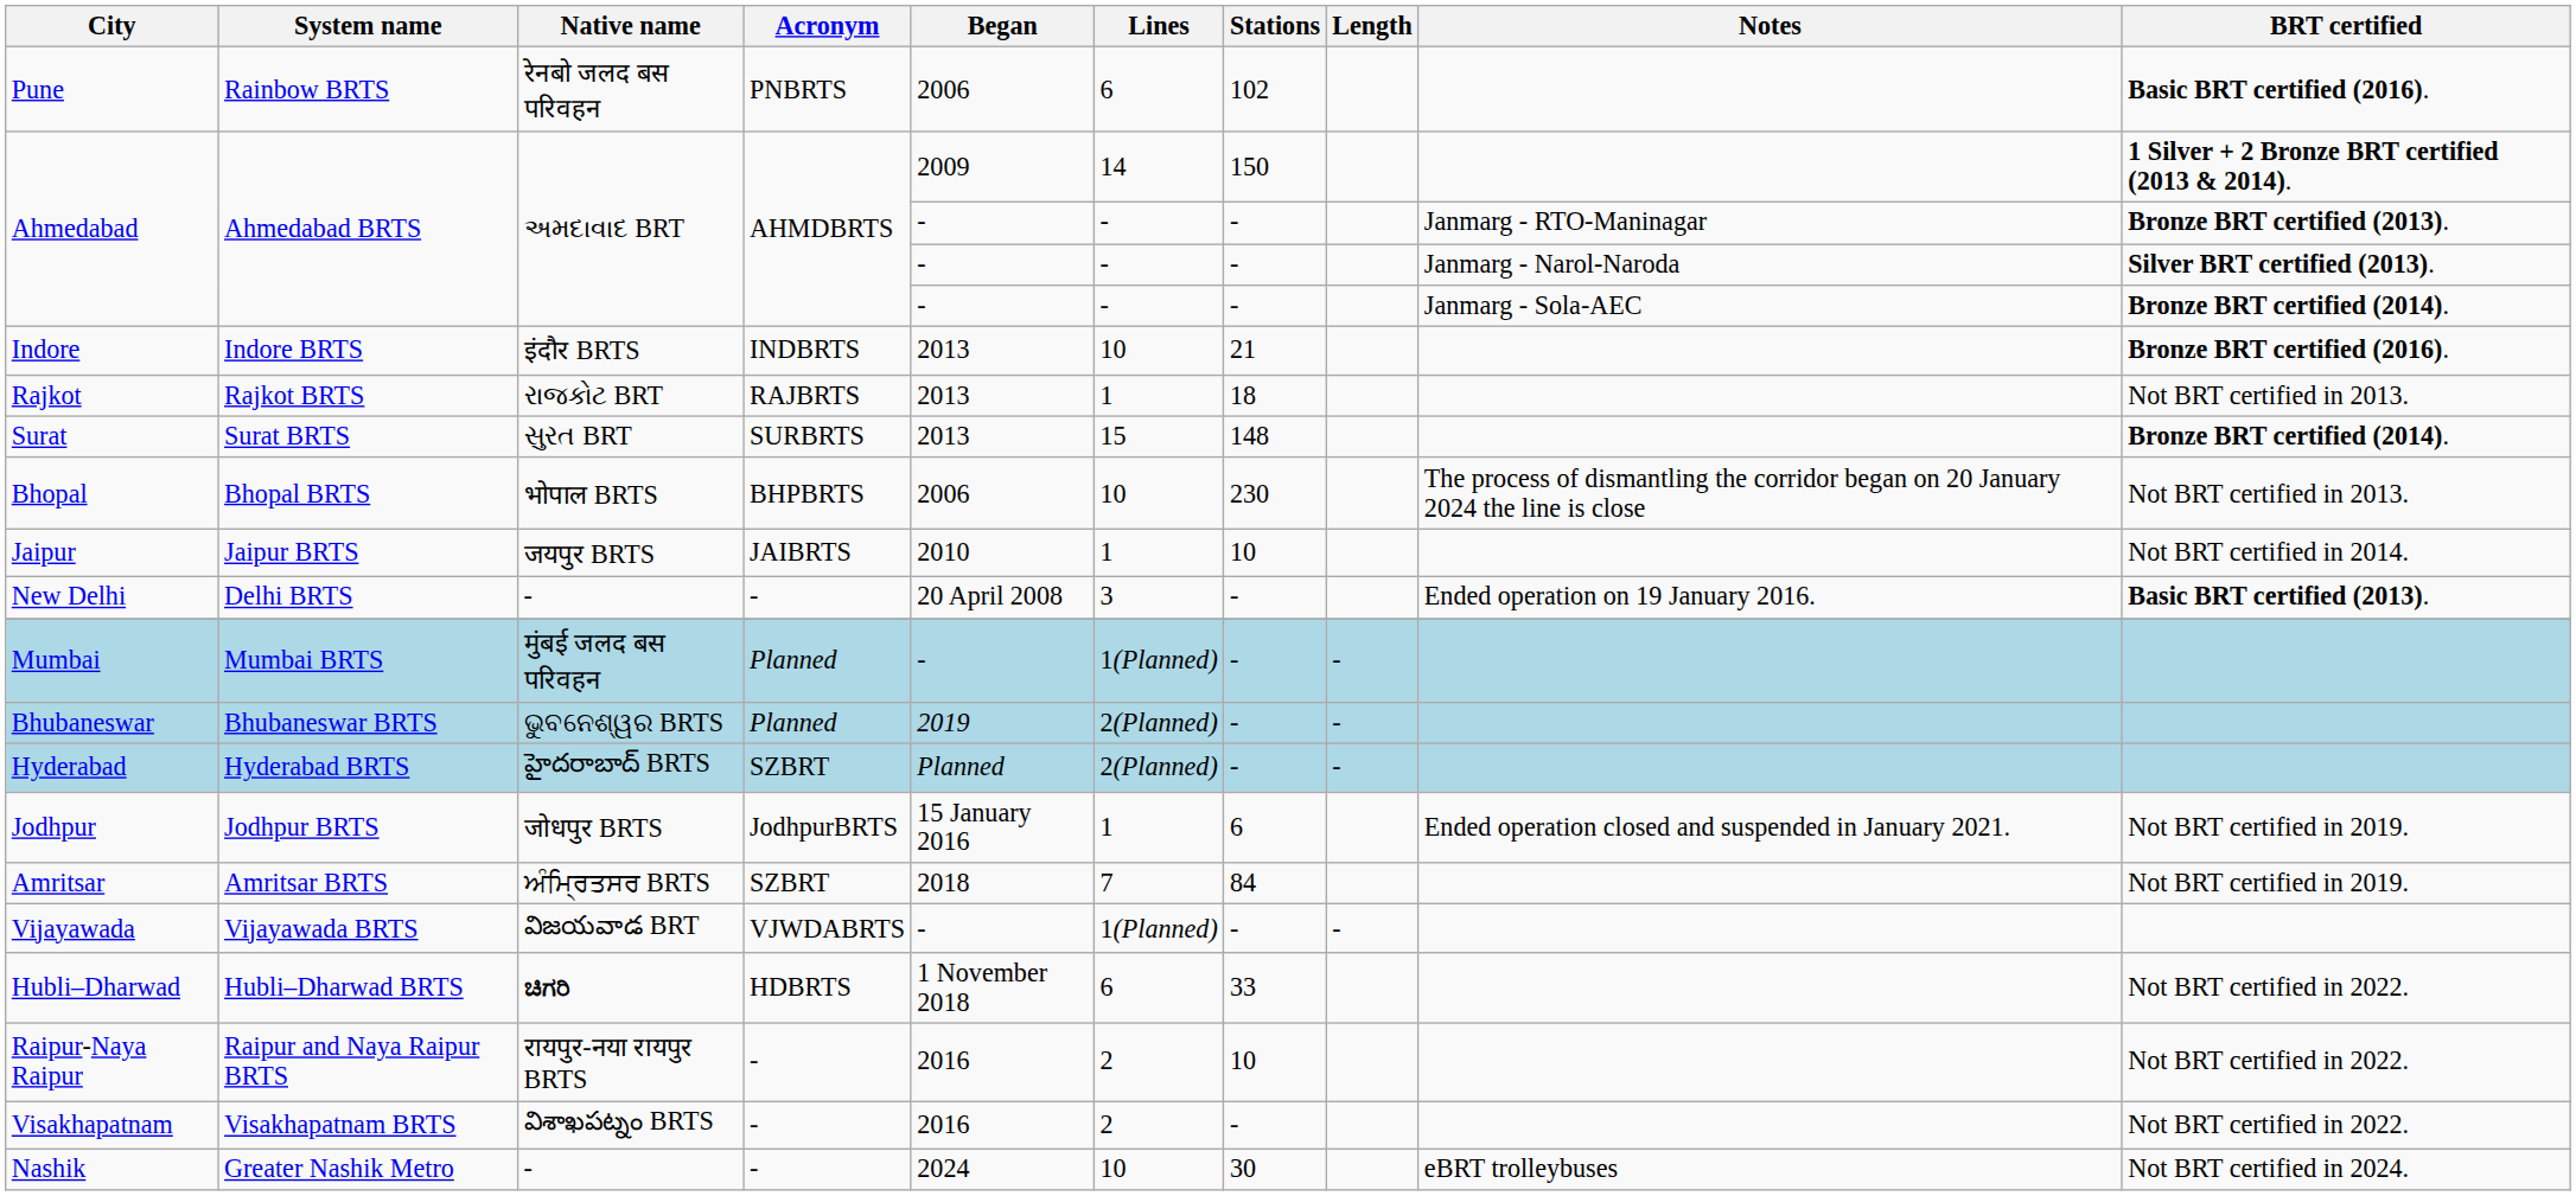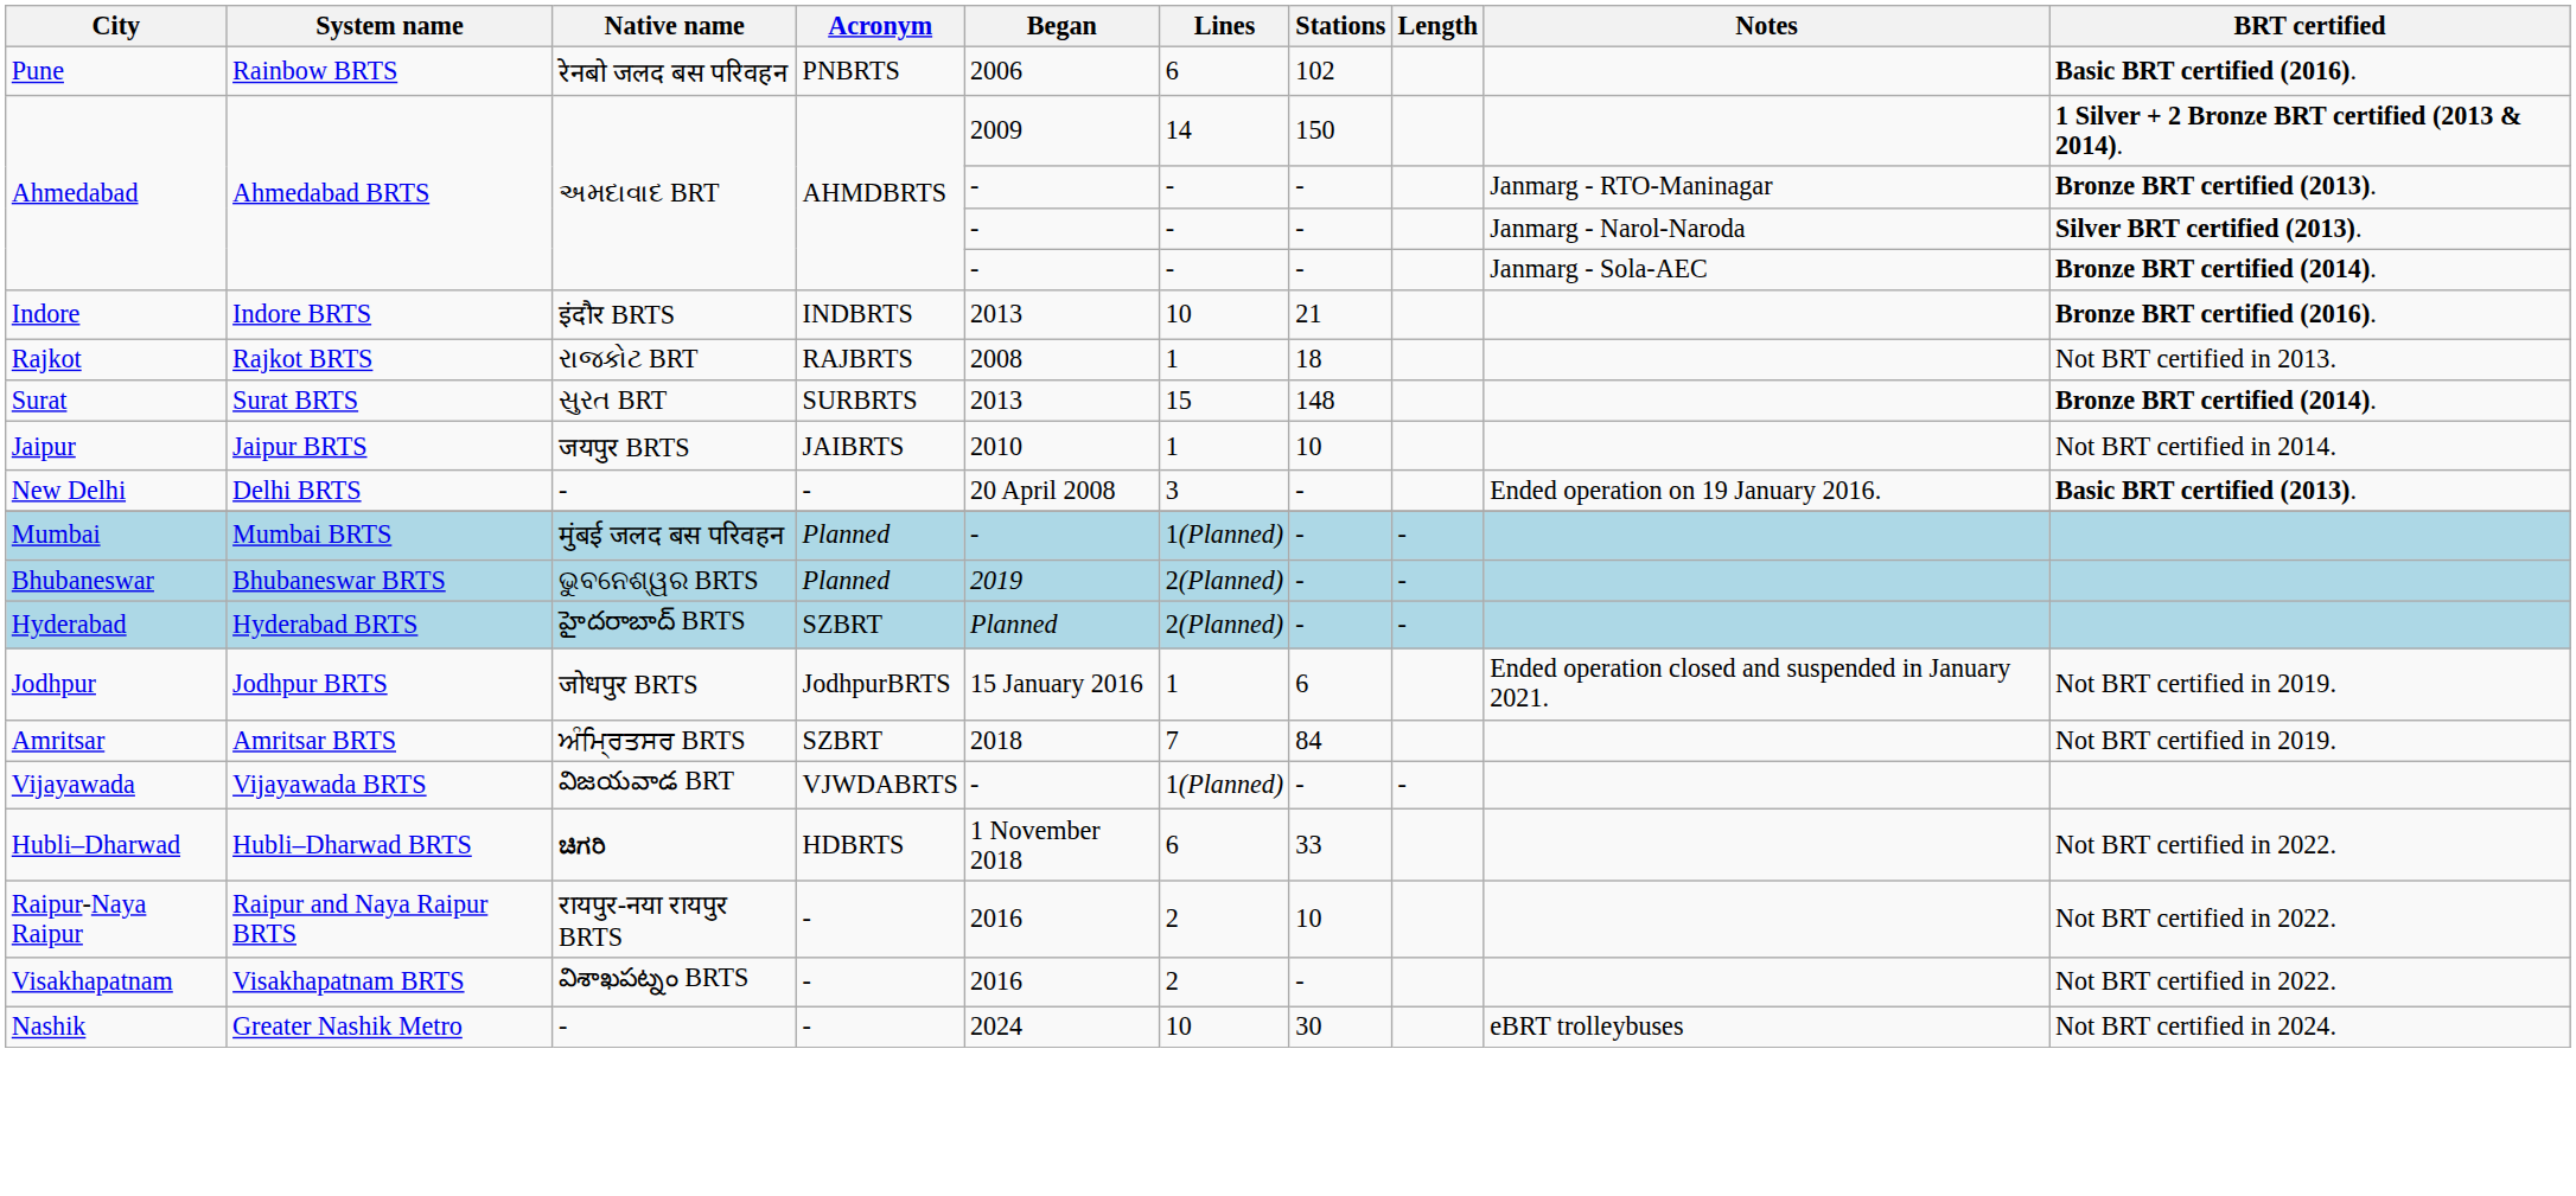 <table class="wikitable">
 <tr>
 <th>City</th>
 <th>System name</th>
 <th>Native name</th>
 <th><a href='#'>Acronym</a></th>
 <th>Began</th>
 <th>Lines</th>
 <th>Stations </th>
 <th>Length </th>
 <th>Notes</th>
 <th>BRT certified</th>
 </tr>
 <tr>
 <td><a href='#'>Pune</a></td>
 <td><a href='#'>Rainbow BRTS</a></td>
 <td>रेनबो जलद बस परिवहन</td>
 <td>PNBRTS</td>
 <td>2006</td>
 <td>6</td>
 <td>102</td>
 <td></td>
 <td></td>
 <td><strong>Basic BRT certified (2016)</strong>.</td>
 </tr>
 <tr>
 <td rowspan="4"><a href='#'>Ahmedabad</a></td>
 <td rowspan="4"><a href='#'>Ahmedabad BRTS</a></td>
 <td rowspan="4">અમદાવાદ BRT</td>
 <td rowspan="4">AHMDBRTS</td>
 <td>2009</td>
 <td>14</td>
 <td>150</td>
 <td></td>
 <td></td>
 <td><strong> 1 Silver + 2 Bronze BRT certified (2013 & 2014)</strong>.</td>
 </tr>
 <tr>
 <td>-</td>
 <td>-</td>
 <td>-</td>
 <td></td>
 <td>Janmarg - RTO-Maninagar</td>
 <td><strong>Bronze BRT certified (2013)</strong>.</td>
 </tr>
 <tr>
 <td>-</td>
 <td>-</td>
 <td>-</td>
 <td></td>
 <td>Janmarg - Narol-Naroda</td>
 <td><strong>Silver BRT certified (2013)</strong>.</td>
 </tr>
 <tr>
 <td>-</td>
 <td>-</td>
 <td>-</td>
 <td></td>
 <td>Janmarg - Sola-AEC</td>
 <td><strong>Bronze BRT certified (2014)</strong>.</td>
 </tr>
 <tr>
 <td><a href='#'>Indore</a></td>
 <td><a href='#'>Indore BRTS</a></td>
 <td>इंदौर BRTS</td>
 <td>INDBRTS</td>
 <td>2013</td>
 <td>10</td>
 <td>21</td>
 <td></td>
 <td></td>
 <td><strong>Bronze BRT certified (2016)</strong>.</td>
 </tr>
 <tr>
 <td><a href='#'>Rajkot</a></td>
 <td><a href='#'>Rajkot BRTS</a></td>
 <td>રાજકોટ BRT</td>
 <td>RAJBRTS</td>
-<td>2013</td>
+<td>2008</td>
 <td>1</td>
 <td>18</td>
 <td></td>
 <td></td>
 <td>Not BRT certified in 2013.</td>
 </tr>
 <tr>
 <td><a href='#'>Surat</a></td>
 <td><a href='#'>Surat BRTS</a></td>
 <td>સુરત BRT</td>
 <td>SURBRTS</td>
 <td>2013</td>
 <td>15</td>
 <td>148</td>
 <td></td>
 <td></td>
 <td><strong>Bronze BRT certified (2014)</strong>.</td>
-</tr>
-<tr>
-<td><a href='#'>Bhopal</a></td>
-<td><a href='#'>Bhopal BRTS</a></td>
-<td>भोपाल BRTS</td>
-<td>BHPBRTS</td>
-<td>2006</td>
-<td>10</td>
-<td>230</td>
-<td></td>
-<td>The process of dismantling the corridor began on 20 January 2024 the line is close</td>
-<td>Not BRT certified in 2013.</td>
 </tr>
 <tr>
 <td><a href='#'>Jaipur</a></td>
 <td><a href='#'>Jaipur BRTS</a></td>
 <td>जयपुर BRTS</td>
 <td>JAIBRTS</td>
 <td>2010</td>
 <td>1</td>
 <td>10</td>
 <td></td>
 <td></td>
 <td>Not BRT certified in 2014.</td>
 </tr>
 <tr>
 <td><a href='#'>New Delhi</a></td>
 <td><a href='#'>Delhi BRTS</a></td>
 <td>-</td>
 <td>-</td>
 <td>20 April 2008</td>
 <td>3</td>
 <td>-</td>
 <td></td>
 <td>Ended operation on 19 January 2016.</td>
 <td><strong>Basic BRT certified (2013)</strong>.</td>
 </tr>
 <tr>
 </tr>
 <tr style="background:lightblue;">
 <td><a href='#'>Mumbai</a></td>
 <td><a href='#'>Mumbai BRTS</a></td>
 <td>मुंबई जलद बस परिवहन</td>
 <td><em> Planned</em></td>
 <td>-</td>
 <td>1<em>(Planned)</em></td>
 <td>-</td>
 <td>-</td>
 <td></td>
 <td></td>
 </tr>
 <tr style="background:lightblue;">
 <td><a href='#'>Bhubaneswar</a></td>
 <td><a href='#'>Bhubaneswar BRTS</a></td>
 <td>ଭୁବନେଶ୍ୱର BRTS</td>
 <td><em> Planned</em></td>
 <td><em>2019</em></td>
 <td>2<em>(Planned)</em></td>
 <td>-</td>
 <td>-</td>
 <td></td>
 <td></td>
 </tr>
 <tr style="background:lightblue;">
 <td><a href='#'>Hyderabad</a></td>
 <td><a href='#'>Hyderabad BRTS</a></td>
 <td>హైదరాబాద్ BRTS</td>
 <td>SZBRT</td>
 <td><em> Planned</em></td>
 <td>2<em>(Planned)</em></td>
 <td>-</td>
 <td>-</td>
 <td></td>
 <td></td>
 </tr>
 <tr>
 <td><a href='#'>Jodhpur</a></td>
 <td><a href='#'>Jodhpur BRTS</a></td>
 <td>जोधपुर BRTS</td>
 <td>JodhpurBRTS</td>
 <td>15 January 2016</td>
 <td>1</td>
 <td>6</td>
 <td></td>
 <td>Ended operation closed and suspended in January 2021.</td>
 <td>Not BRT certified in 2019.</td>
 </tr>
 <tr>
 <td><a href='#'>Amritsar</a></td>
 <td><a href='#'>Amritsar BRTS</a></td>
 <td>ਅੰਮ੍ਰਿਤਸਰ BRTS</td>
 <td>SZBRT</td>
 <td>2018</td>
 <td>7</td>
 <td>84</td>
 <td></td>
 <td></td>
 <td>Not BRT certified in 2019.</td>
 </tr>
 <tr>
 <td><a href='#'>Vijayawada</a></td>
 <td><a href='#'>Vijayawada BRTS</a></td>
 <td>విజయవాడ BRT</td>
 <td>VJWDABRTS</td>
 <td>-</td>
 <td>1<em>(Planned)</em></td>
 <td>-</td>
 <td>-</td>
 <td></td>
 <td></td>
 </tr>
 <tr>
 <td><a href='#'>Hubli–Dharwad</a></td>
 <td><a href='#'>Hubli–Dharwad BRTS</a></td>
 <td><strong>ಚಿಗರಿ</strong></td>
 <td>HDBRTS</td>
 <td>1 November 2018</td>
 <td>6</td>
 <td>33</td>
 <td></td>
 <td></td>
 <td>Not BRT certified in 2022.</td>
 </tr>
 <tr>
 <td><a href='#'>Raipur</a>-<a href='#'>Naya Raipur</a></td>
 <td><a href='#'>Raipur and Naya Raipur BRTS</a></td>
 <td>रायपुर-नया रायपुर BRTS</td>
 <td>-</td>
 <td>2016</td>
 <td>2</td>
 <td>10</td>
 <td></td>
 <td></td>
 <td>Not BRT certified in 2022.</td>
 </tr>
 <tr>
 <td><a href='#'>Visakhapatnam</a></td>
 <td><a href='#'>Visakhapatnam BRTS</a></td>
 <td>విశాఖపట్నం BRTS</td>
 <td>-</td>
 <td>2016</td>
 <td>2</td>
 <td>-</td>
 <td></td>
 <td></td>
 <td>Not BRT certified in 2022.</td>
 </tr>
 <tr>
 <td><a href='#'>Nashik</a></td>
 <td><a href='#'>Greater Nashik Metro</a></td>
 <td>-</td>
 <td>-</td>
 <td>2024</td>
 <td>10</td>
 <td>30</td>
 <td></td>
 <td>eBRT trolleybuses</td>
 <td>Not BRT certified in 2024.</td>
 </tr>
 </table>
